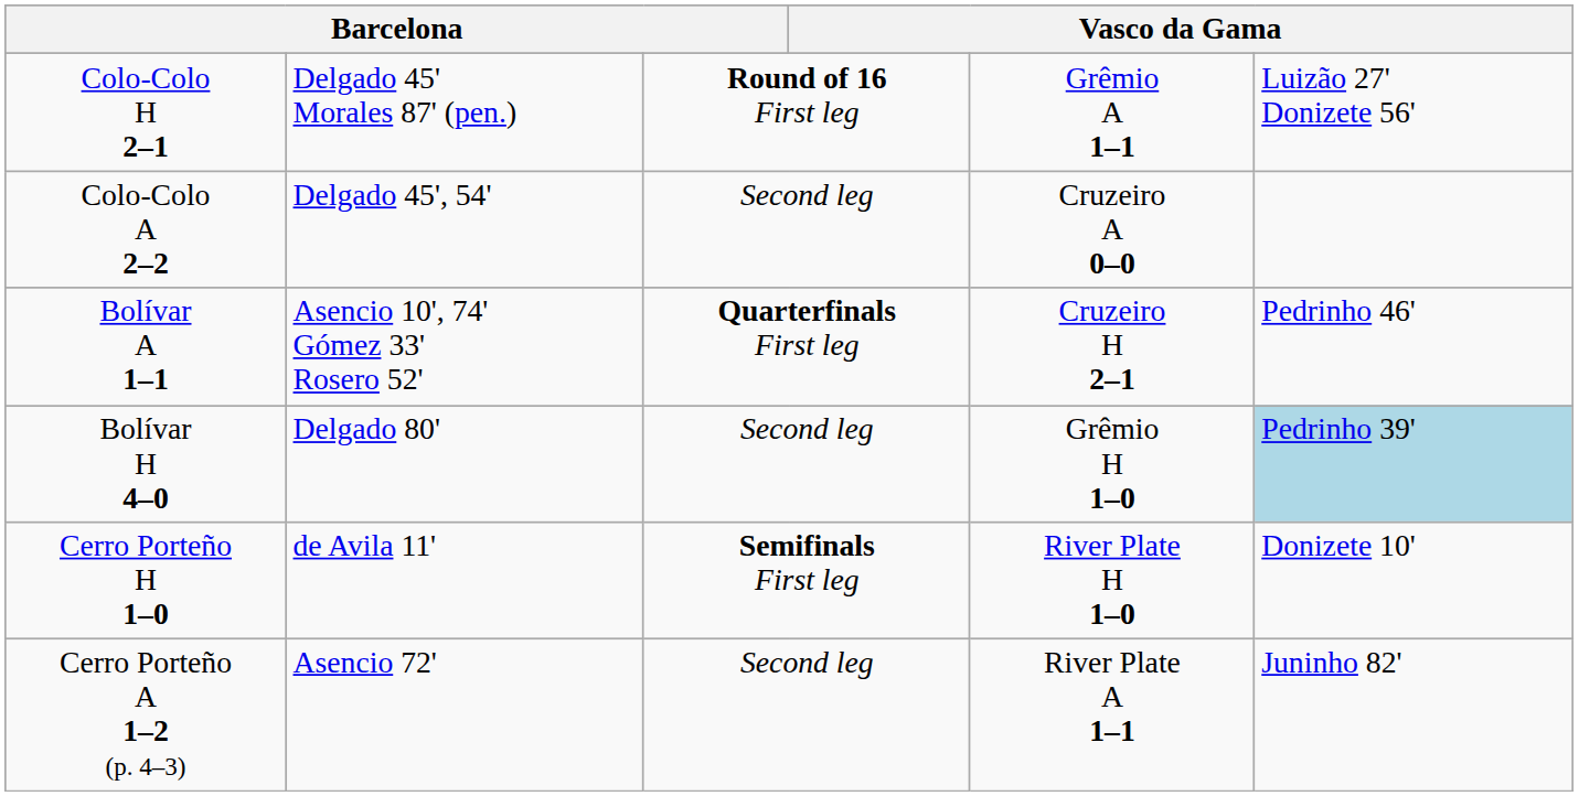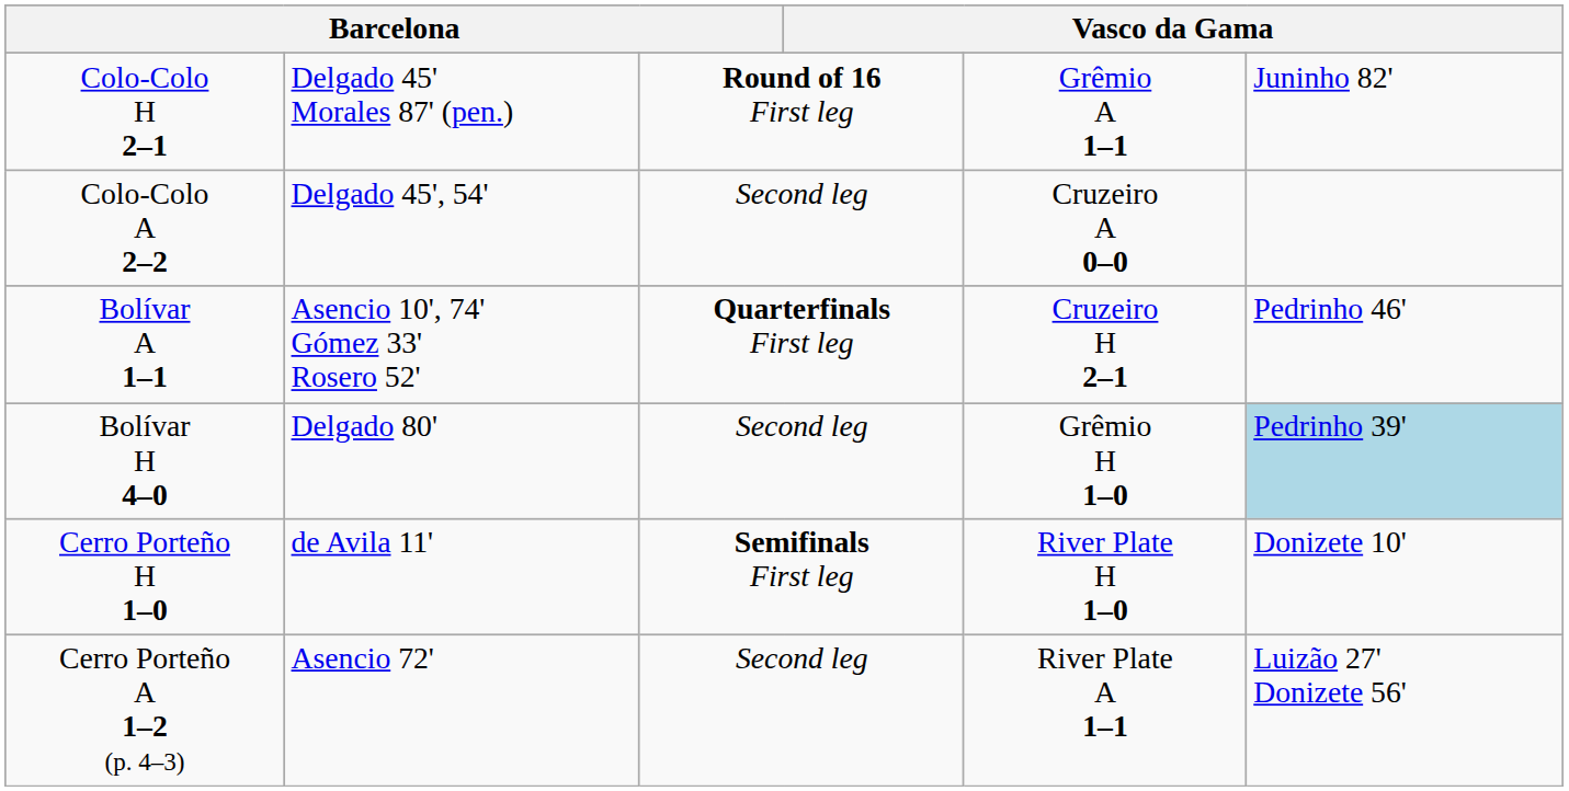 <table width=65% border=0 class=wikitable>
 <tr valign=top>
 <th colspan=3 width=45%>Barcelona</th>
 <th colspan=3 width=45%>Vasco da Gama</th>
 </tr>
 <tr valign=top align=center>
 <td> <a href='#'>Colo-Colo</a> <br>H<br> <strong>2–1</strong></td>
 <td align=left><a href='#'>Delgado</a> 45'<br><a href='#'>Morales</a> 87' (<a href='#'>pen.</a>)</td>
 <td colspan=2><strong>Round of 16</strong> <br> <em>First leg</em></td>
 <td> <a href='#'>Grêmio</a> <br>A<br><strong>1–1</strong></td>
-<td align=left><a href='#'>Luizão</a> 27'<br><a href='#'>Donizete</a> 56'</td>
+<td align=left><a href='#'>Juninho</a> 82'</td>
 </tr>
 <tr valign=top align=center>
 <td> Colo-Colo <br>A<br> <strong>2–2</strong></td>
 <td align=left><a href='#'>Delgado</a> 45', 54'</td>
 <td colspan=2><em>Second leg</em></td>
 <td> Cruzeiro<br>A<br><strong>0–0</strong></td>
 <td align=left></td>
 </tr>
 <tr valign=top align=center>
 <td> <a href='#'>Bolívar</a> <br>A<br><strong>1–1</strong></td>
 <td align=left><a href='#'>Asencio</a> 10', 74'<br><a href='#'>Gómez</a> 33'<br><a href='#'>Rosero</a> 52'</td>
 <td colspan=2><strong>Quarterfinals</strong> <br> <em>First leg</em></td>
 <td> <a href='#'>Cruzeiro</a> <br>H<br> <strong>2–1</strong></td>
 <td align=left><a href='#'>Pedrinho</a> 46'</td>
 </tr>
 <tr valign=top align=center>
 <td> Bolívar<br>H<br><strong>4–0</strong></td>
 <td align=left><a href='#'>Delgado</a> 80'</td>
 <td colspan=2><em>Second leg</em></td>
 <td> Grêmio<br>H<br><strong>1–0</strong></td>
 <td align=left style="background: lightblue;"><a href='#'>Pedrinho</a> 39'</td>
 </tr>
 <tr valign=top align=center>
 <td> <a href='#'>Cerro Porteño</a> <br>H<br><strong>1–0</strong></td>
 <td align=left><a href='#'>de Avila</a> 11'</td>
 <td colspan=2><strong>Semifinals</strong> <br> <em>First leg</em></td>
 <td> <a href='#'>River Plate</a> <br>H<br><strong>1–0</strong></td>
 <td align=left><a href='#'>Donizete</a> 10'</td>
 </tr>
 <tr valign=top align=center>
 <td> Cerro Porteño<br>A<br><strong>1–2</strong><br><small>(p. 4–3)</small></td>
 <td align=left><a href='#'>Asencio</a> 72'</td>
 <td colspan=2><em>Second leg</em></td>
 <td> River Plate<br>A<br><strong>1–1</strong></td>
-<td align=left><a href='#'>Juninho</a> 82'</td>
+<td align=left><a href='#'>Luizão</a> 27'<br><a href='#'>Donizete</a> 56'</td>
 </tr>
 </table>
